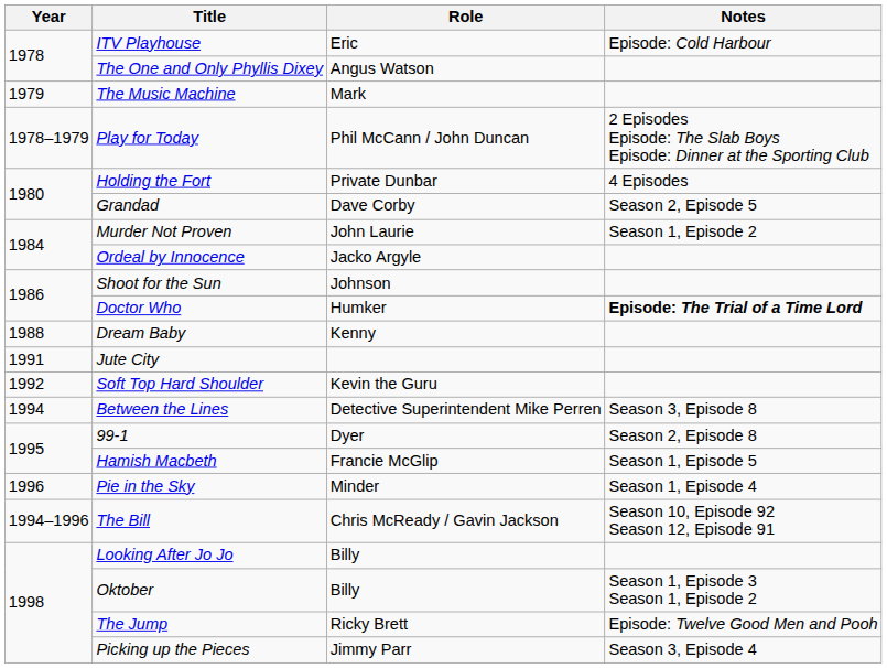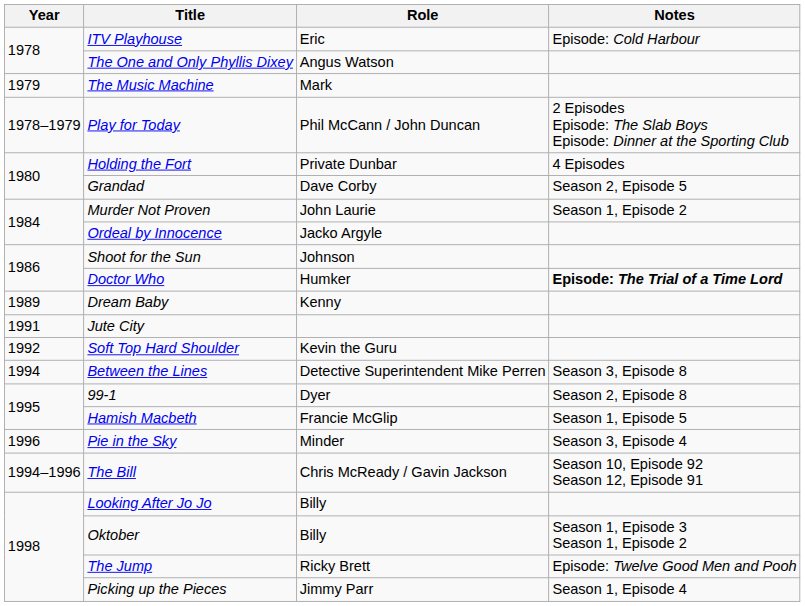 <table class="wikitable sortable">
 <tr>
 <th>Year</th>
 <th>Title</th>
 <th>Role</th>
 <th class="unsortable">Notes</th>
 </tr>
 <tr>
 <td rowspan=2>1978</td>
 <td><em><a href='#'>ITV Playhouse</a></em></td>
 <td>Eric</td>
 <td>Episode: <em>Cold Harbour</em></td>
 </tr>
 <tr>
 <td><em><a href='#'>The One and Only Phyllis Dixey</a></em></td>
 <td>Angus Watson</td>
 <td></td>
 </tr>
 <tr>
 <td>1979</td>
 <td><em><a href='#'>The Music Machine</a></em></td>
 <td>Mark</td>
 <td></td>
 </tr>
 <tr>
 <td>1978–1979</td>
 <td><em><a href='#'>Play for Today</a></em></td>
 <td>Phil McCann / John Duncan</td>
 <td>2 Episodes<br>Episode: <em>The Slab Boys</em><br>Episode: <em>Dinner at the Sporting Club</em></td>
 </tr>
 <tr>
 <td rowspan=2>1980</td>
 <td><em><a href='#'>Holding the Fort</a></em></td>
 <td>Private Dunbar</td>
 <td>4 Episodes</td>
 </tr>
 <tr>
 <td><em>Grandad</em></td>
 <td>Dave Corby</td>
 <td>Season 2, Episode 5</td>
 </tr>
 <tr>
 <td rowspan=2>1984</td>
 <td><em>Murder Not Proven</em></td>
 <td>John Laurie</td>
 <td>Season 1, Episode 2</td>
 </tr>
 <tr>
 <td><em><a href='#'>Ordeal by Innocence</a></em></td>
 <td>Jacko Argyle</td>
 <td></td>
 </tr>
 <tr>
 <td rowspan=2>1986</td>
 <td><em>Shoot for the Sun</em></td>
 <td>Johnson</td>
 <td></td>
 </tr>
 <tr>
 <td><em><a href='#'>Doctor Who</a></em></td>
 <td>Humker</td>
 <td><strong>Episode: <em>The Trial of a Time Lord</em></strong></td>
 </tr>
 <tr>
-<td>1988</td>
+<td>1989</td>
 <td><em>Dream Baby</em></td>
 <td>Kenny</td>
 <td></td>
 </tr>
 <tr>
 <td>1991</td>
 <td><em>Jute City</em></td>
 <td></td>
 <td></td>
 </tr>
 <tr>
 <td>1992</td>
 <td><em><a href='#'>Soft Top Hard Shoulder</a></em></td>
 <td>Kevin the Guru</td>
 <td></td>
 </tr>
 <tr>
 <td>1994</td>
 <td><em><a href='#'>Between the Lines</a></em></td>
 <td>Detective Superintendent Mike Perren</td>
 <td>Season 3, Episode 8</td>
 </tr>
 <tr>
 <td rowspan=2>1995</td>
 <td><em>99-1</em></td>
 <td>Dyer</td>
 <td>Season 2, Episode 8</td>
 </tr>
 <tr>
 <td><em><a href='#'>Hamish Macbeth</a></em></td>
 <td>Francie McGlip</td>
 <td>Season 1, Episode 5</td>
 </tr>
 <tr>
 <td>1996</td>
 <td><em><a href='#'>Pie in the Sky</a></em></td>
 <td>Minder</td>
-<td>Season 1, Episode 4</td>
+<td>Season 3, Episode 4</td>
 </tr>
 <tr>
 <td>1994–1996</td>
 <td><em><a href='#'>The Bill</a></em></td>
 <td>Chris McReady / Gavin Jackson</td>
 <td>Season 10, Episode 92<br>Season 12, Episode 91</td>
 </tr>
 <tr>
 <td rowspan=4>1998</td>
 <td><em><a href='#'>Looking After Jo Jo</a></em></td>
 <td>Billy</td>
 <td></td>
 </tr>
 <tr>
 <td><em>Oktober</em></td>
 <td>Billy</td>
 <td>Season 1, Episode 3<br>Season 1, Episode 2</td>
 </tr>
 <tr>
 <td><em><a href='#'>The Jump</a></em></td>
 <td>Ricky Brett</td>
 <td>Episode: <em>Twelve Good Men and Pooh</em></td>
 </tr>
 <tr>
 <td><em>Picking up the Pieces</em></td>
 <td>Jimmy Parr</td>
-<td>Season 3, Episode 4</td>
+<td>Season 1, Episode 4</td>
 </tr>
 </table>
